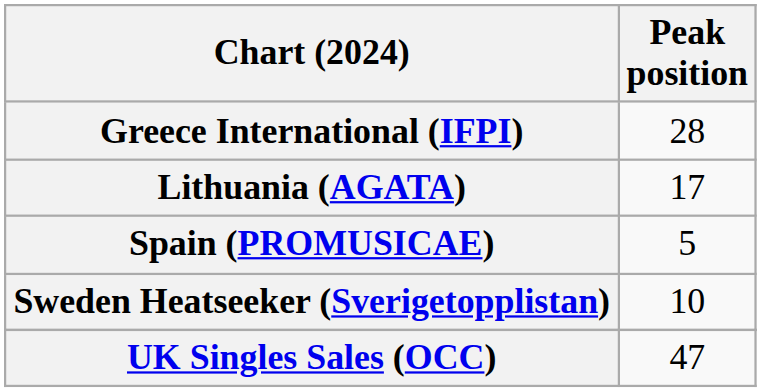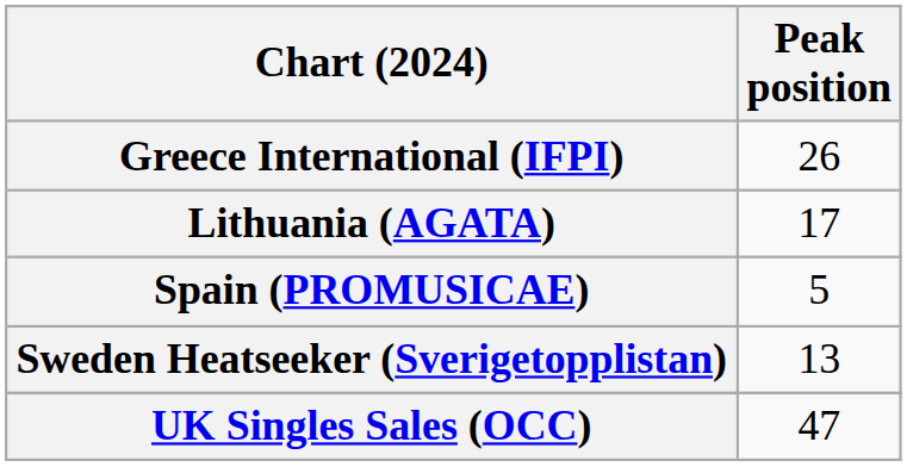 <table class="wikitable sortable plainrowheaders" style="text-align:center">
 <tr>
 <th scope="col">Chart (2024)</th>
 <th scope="col">Peak<br>position</th>
 </tr>
 <tr>
 <th scope="row">Greece International (<a href='#'>IFPI</a>)</th>
-<td>28</td>
+<td>26</td>
 </tr>
 <tr>
 <th scope="row">Lithuania (<a href='#'>AGATA</a>)</th>
 <td>17</td>
 </tr>
 <tr>
 <th scope="row">Spain (<a href='#'>PROMUSICAE</a>)</th>
 <td>5</td>
 </tr>
 <tr>
 <th scope="row">Sweden Heatseeker (<a href='#'>Sverigetopplistan</a>)</th>
-<td>10</td>
+<td>13</td>
 </tr>
 <tr>
 </tr>
 <tr>
 <th scope="row"><a href='#'>UK Singles Sales</a> (<a href='#'>OCC</a>)</th>
 <td>47</td>
 </tr>
 </table>
